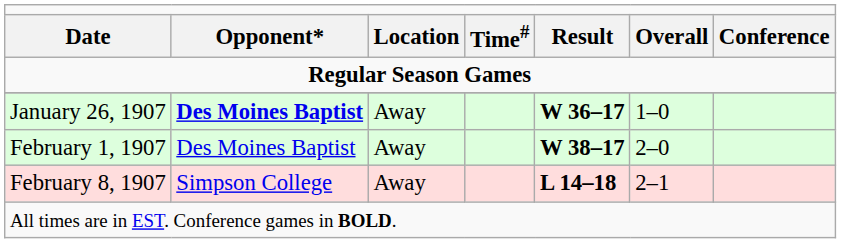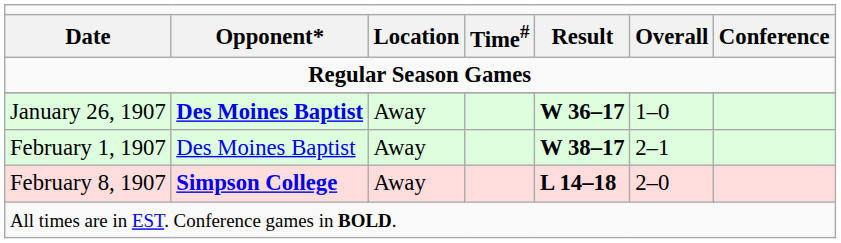 <table class="wikitable">
 <tr>
 <td colspan=8></td>
 </tr>
 <tr>
 <th>Date</th>
 <th>Opponent*</th>
 <th>Location</th>
 <th>Time<sup>#</sup></th>
 <th>Result</th>
 <th>Overall</th>
 <th>Conference</th>
 </tr>
 <tr>
 <td colspan=8 align="center"><strong>Regular Season Games</strong></td>
 </tr>
 <tr style="background: ">
 </tr>
 <tr>
 </tr>
 <tr style="background:#ddffdd; ">
 <td>January 26, 1907</td>
 <td><strong><a href='#'>Des Moines Baptist</a></strong></td>
 <td>Away</td>
 <td></td>
 <td><strong> W 36–17</strong></td>
 <td>1–0</td>
 <td></td>
 </tr>
 <tr style="background:#ddffdd; ">
 <td>February 1, 1907</td>
 <td><a href='#'>Des Moines Baptist</a></td>
 <td>Away</td>
 <td></td>
 <td><strong> W 38–17</strong></td>
-<td>2–0</td>
+<td>2–1</td>
 <td></td>
 </tr>
 <tr style="background:#ffdddd; ">
 <td>February 8, 1907</td>
-<td><a href='#'>Simpson College</a></td>
+<td><strong><a href='#'>Simpson College</a></strong></td>
 <td>Away</td>
 <td></td>
 <td><strong> L 14–18</strong></td>
-<td>2–1</td>
+<td>2–0</td>
 <td></td>
 </tr>
 <tr>
 <td colspan=8><small>All times are in <a href='#'>EST</a>. Conference games in <strong>BOLD</strong>.</small></td>
 </tr>
 </table>
